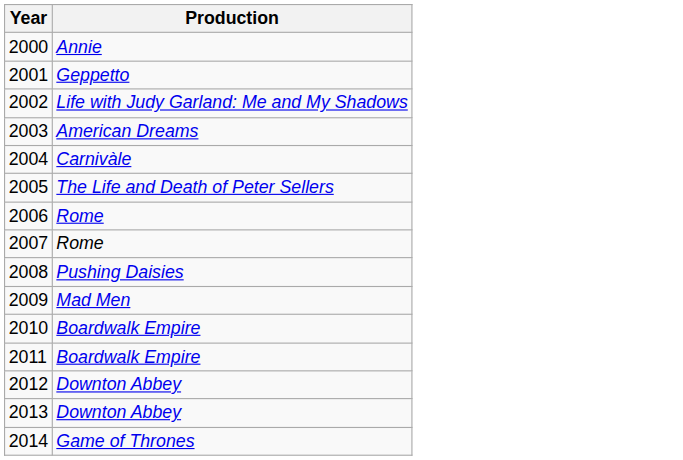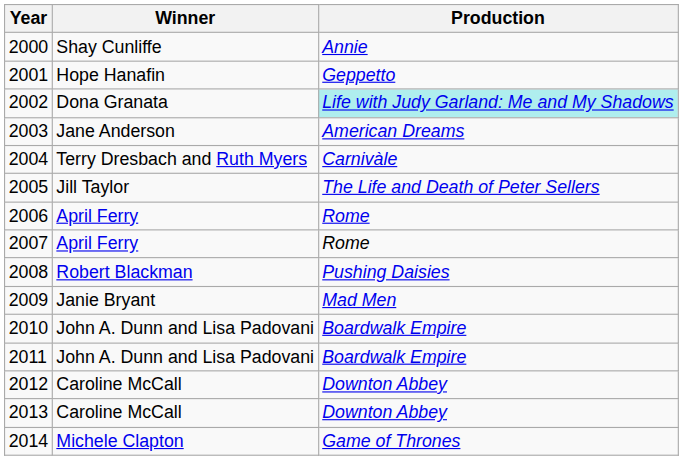 <table class="wikitable">
 <tr>
 <th>Year</th>
+<th>Winner</th>
 <th>Production</th>
 </tr>
 <tr>
 <td>2000</td>
+<td>Shay Cunliffe</td>
 <td><em><a href='#'>Annie</a></em></td>
 </tr>
 <tr>
 <td>2001</td>
+<td>Hope Hanafin</td>
 <td><em><a href='#'>Geppetto</a></em></td>
 </tr>
 <tr>
 <td>2002</td>
-<td><em><a href='#'>Life with Judy Garland: Me and My Shadows</a></em></td>
+<td>Dona Granata</td>
+<td style="background: paleturquoise;"><em><a href='#'>Life with Judy Garland: Me and My Shadows</a></em></td>
 </tr>
 <tr>
 <td>2003</td>
+<td>Jane Anderson</td>
 <td><em><a href='#'>American Dreams</a></em></td>
 </tr>
 <tr>
 <td>2004</td>
+<td>Terry Dresbach and  <a href='#'>Ruth Myers</a></td>
 <td><em><a href='#'>Carnivàle</a></em></td>
 </tr>
 <tr>
 <td>2005</td>
+<td>Jill Taylor</td>
 <td><em><a href='#'>The Life and Death of Peter Sellers</a></em></td>
 </tr>
 <tr>
 <td>2006</td>
+<td><a href='#'>April Ferry</a></td>
 <td><em><a href='#'>Rome</a></em></td>
 </tr>
 <tr>
 <td>2007</td>
+<td><a href='#'>April Ferry</a></td>
 <td><em>Rome</em></td>
 </tr>
 <tr>
 <td>2008</td>
+<td><a href='#'>Robert Blackman</a></td>
 <td><em><a href='#'>Pushing Daisies</a></em></td>
 </tr>
 <tr>
 <td>2009</td>
+<td>Janie Bryant</td>
 <td><em><a href='#'>Mad Men</a></em></td>
 </tr>
 <tr>
 <td>2010</td>
+<td>John A. Dunn and Lisa Padovani</td>
 <td><em><a href='#'>Boardwalk Empire</a></em></td>
 </tr>
 <tr>
 <td>2011</td>
+<td>John A. Dunn and Lisa Padovani</td>
 <td><em><a href='#'>Boardwalk Empire</a></em></td>
 </tr>
 <tr>
 <td>2012</td>
+<td>Caroline McCall</td>
 <td><em><a href='#'>Downton Abbey</a></em></td>
 </tr>
 <tr>
 <td>2013</td>
+<td>Caroline McCall</td>
 <td><em><a href='#'>Downton Abbey</a></em></td>
 </tr>
 <tr>
 <td>2014</td>
+<td><a href='#'>Michele Clapton</a></td>
 <td><em><a href='#'>Game of Thrones</a></em></td>
 </tr>
 </table>
